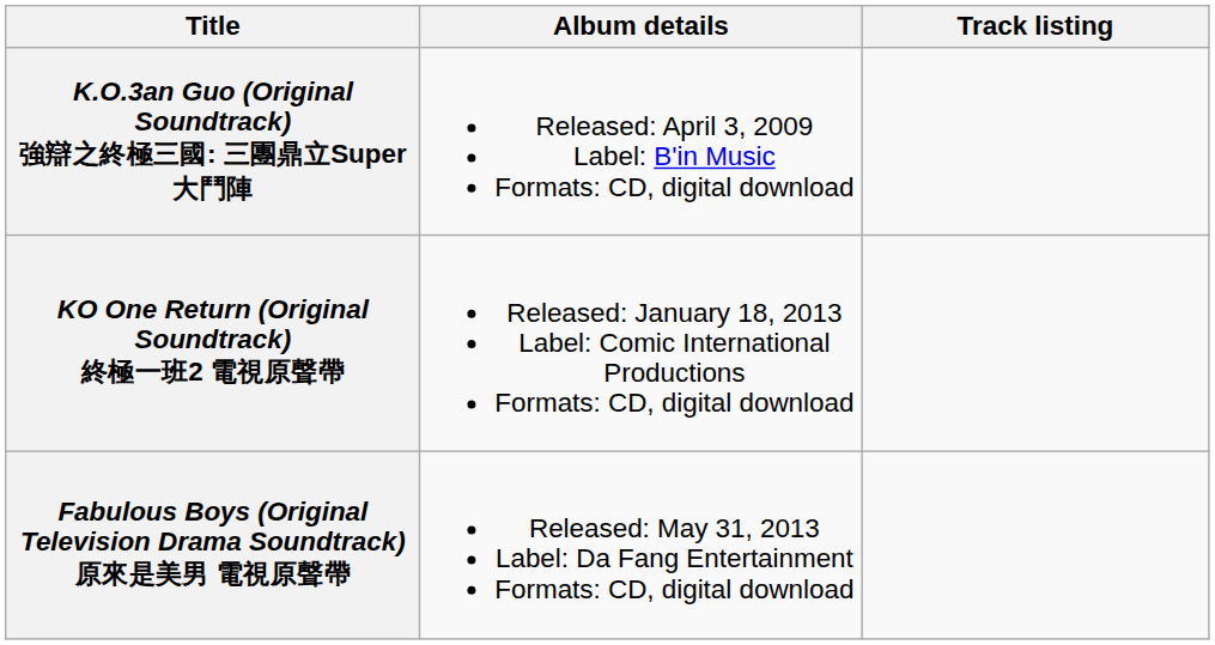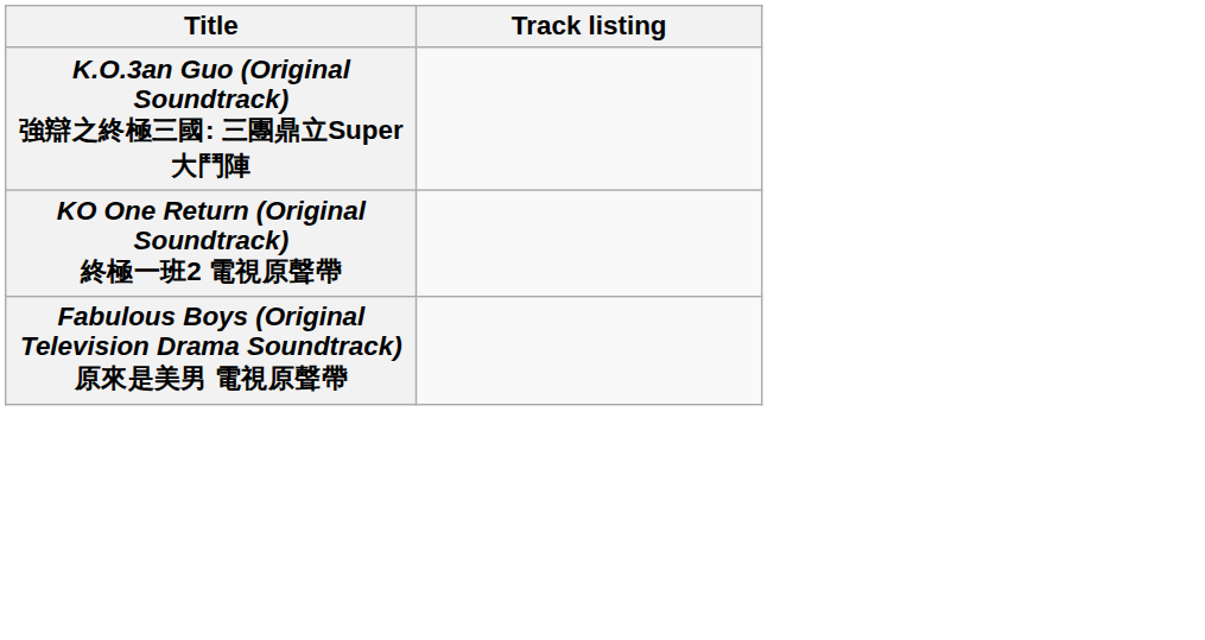 <table class="wikitable plainrowheaders" style="text-align:center;">
 <tr>
 <th style="width:15em;">Title</th>
-<th style="width:16em;">Album details</th>
 <th style="width:200px;">Track listing</th>
 </tr>
 <tr>
 <th scope="row"><em>K.O.3an Guo (Original Soundtrack)</em><br>強辯之終極三國: 三團鼎立Super大鬥陣</th>
-<td><br><ul><li>Released: April 3, 2009</li><li>Label: <a href='#'>B'in Music</a></li><li>Formats: CD, digital download</li></ul></td>
 <td align="center"></td>
 </tr>
 <tr>
 <th scope="row"><em>KO One Return (Original Soundtrack)</em><br>終極一班2 電視原聲帶</th>
-<td><br><ul><li>Released: January 18, 2013</li><li>Label: Comic International Productions</li><li>Formats: CD, digital download</li></ul></td>
 <td align="center"></td>
 </tr>
 <tr>
 <th scope="row"><em>Fabulous Boys (Original Television Drama Soundtrack)</em><br>原來是美男 電視原聲帶</th>
-<td><br><ul><li>Released: May 31, 2013</li><li>Label: Da Fang Entertainment</li><li>Formats: CD, digital download</li></ul></td>
 <td align="center"></td>
 </tr>
 </table>
